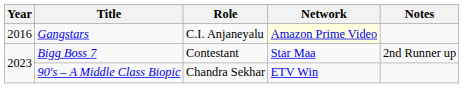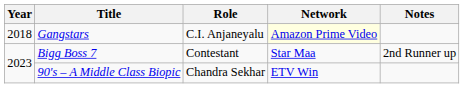 <table class="wikitable">
 <tr>
 <th>Year</th>
 <th>Title</th>
 <th>Role</th>
 <th>Network</th>
 <th>Notes</th>
 </tr>
 <tr>
-<td>2016</td>
+<td>2018</td>
 <td><em><a href='#'>Gangstars</a></em></td>
 <td>C.I. Anjaneyalu</td>
 <td style="background: lightyellow;"><a href='#'>Amazon Prime Video</a></td>
 <td></td>
 </tr>
 <tr>
 <td rowspan="2">2023</td>
 <td><em><a href='#'>Bigg Boss 7</a></em></td>
 <td>Contestant</td>
 <td><a href='#'>Star Maa</a></td>
 <td>2nd Runner up</td>
 </tr>
 <tr>
 <td><em><a href='#'>90's – A Middle Class Biopic</a></em></td>
 <td>Chandra Sekhar</td>
 <td><a href='#'>ETV Win</a></td>
 <td></td>
 </tr>
 </table>
